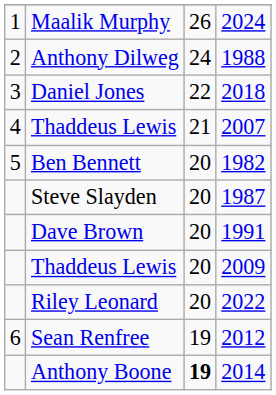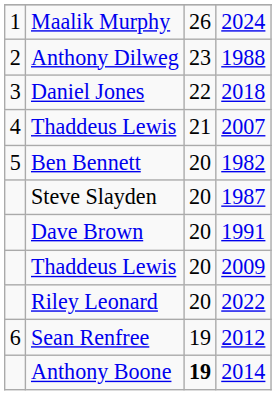 <table class="wikitable">
 <tr>
 </tr>
 <tr>
 <td>1</td>
 <td><a href='#'>Maalik Murphy</a></td>
 <td>26</td>
 <td><a href='#'>2024</a></td>
 </tr>
 <tr>
 <td>2</td>
 <td><a href='#'>Anthony Dilweg</a></td>
-<td>24</td>
+<td>23</td>
 <td><a href='#'>1988</a></td>
 </tr>
 <tr>
 <td>3</td>
 <td><a href='#'>Daniel Jones</a></td>
 <td>22</td>
 <td><a href='#'>2018</a></td>
 </tr>
 <tr>
 <td>4</td>
 <td><a href='#'>Thaddeus Lewis</a></td>
 <td>21</td>
 <td><a href='#'>2007</a></td>
 </tr>
 <tr>
 <td>5</td>
 <td><a href='#'>Ben Bennett</a></td>
 <td>20</td>
 <td><a href='#'>1982</a></td>
 </tr>
 <tr>
 <td></td>
 <td>Steve Slayden</td>
 <td>20</td>
 <td><a href='#'>1987</a></td>
 </tr>
 <tr>
 <td></td>
 <td><a href='#'>Dave Brown</a></td>
 <td>20</td>
 <td><a href='#'>1991</a></td>
 </tr>
 <tr>
 <td></td>
 <td><a href='#'>Thaddeus Lewis</a></td>
 <td>20</td>
 <td><a href='#'>2009</a></td>
 </tr>
 <tr>
 <td></td>
 <td><a href='#'>Riley Leonard</a></td>
 <td>20</td>
 <td><a href='#'>2022</a></td>
 </tr>
 <tr>
 <td>6</td>
 <td><a href='#'>Sean Renfree</a></td>
 <td>19</td>
 <td><a href='#'>2012</a></td>
 </tr>
 <tr>
 <td></td>
 <td><a href='#'>Anthony Boone</a></td>
 <td><strong>19</strong></td>
 <td><a href='#'>2014</a></td>
 </tr>
 </table>
